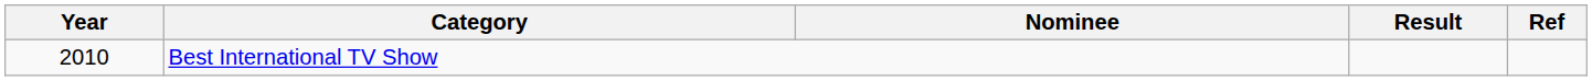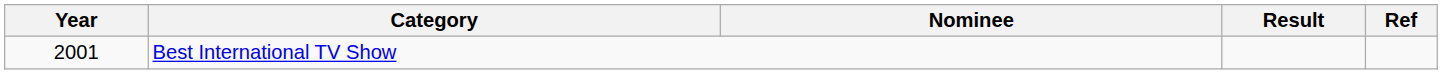 <table class="wikitable" width="90%">
 <tr>
 <th width="10%">Year</th>
 <th width="40%">Category</th>
 <th width="35%">Nominee</th>
 <th width="10%">Result</th>
 <th width="5%">Ref</th>
 </tr>
 <tr>
-<td align="center">2010</td>
+<td align="center">2001</td>
 <td colspan="2"><a href='#'>Best International TV Show</a></td>
 <td></td>
 <td align="center"></td>
 </tr>
 </table>
